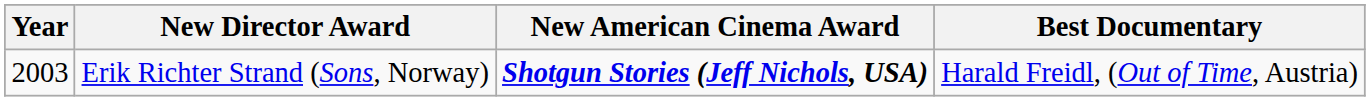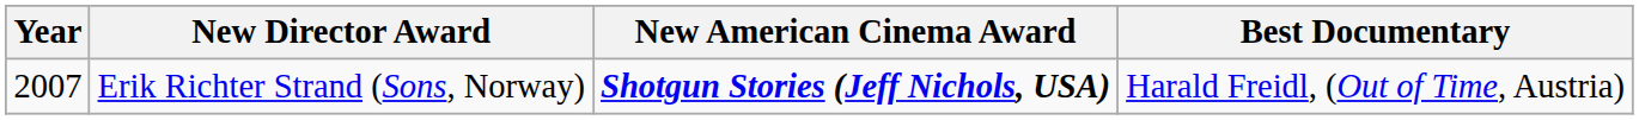 <table class="wikitable">
 <tr>
 <th>Year</th>
 <th>New Director Award</th>
 <th>New American Cinema Award</th>
 <th>Best Documentary</th>
 </tr>
 <tr>
-<td>2003</td>
+<td>2007</td>
 <td><a href='#'>Erik Richter Strand</a> (<em><a href='#'>Sons</a></em>, Norway)</td>
 <td><strong><em><a href='#'>Shotgun Stories</a> (<a href='#'>Jeff Nichols</a>, USA)</em></strong></td>
 <td><a href='#'>Harald Freidl</a>, (<em><a href='#'>Out of Time</a></em>, Austria)</td>
 </tr>
 </table>
